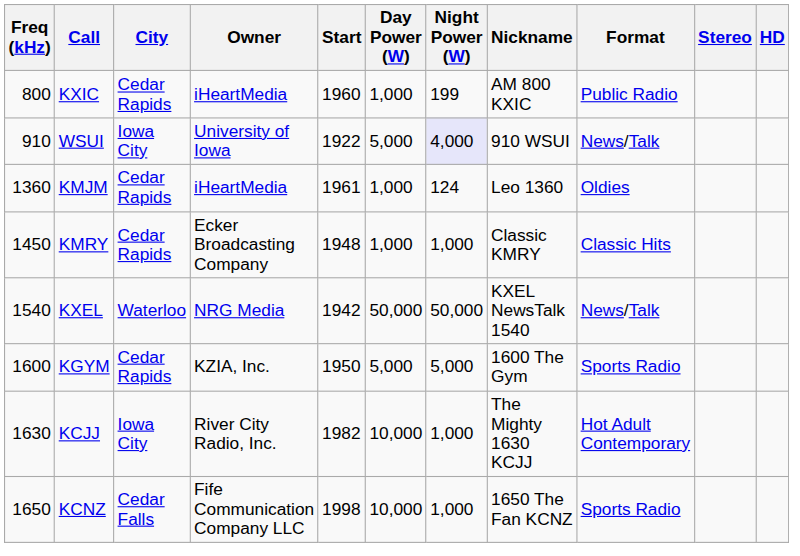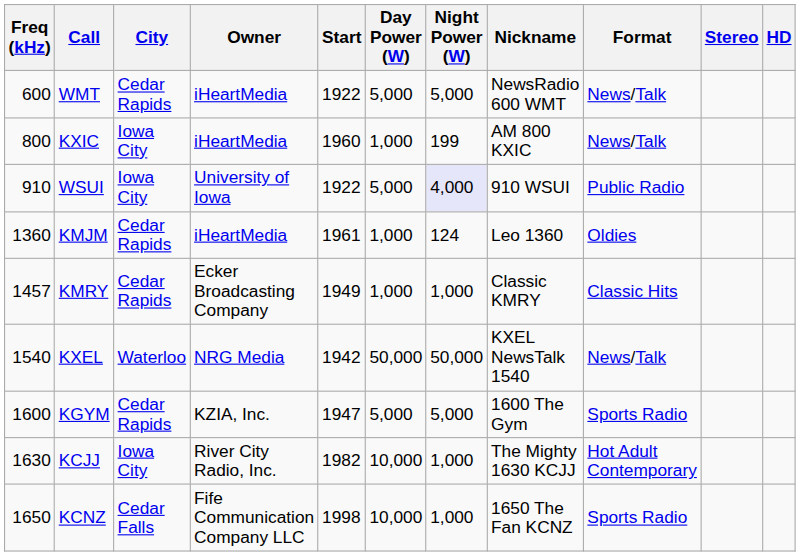 <table class="wikitable sortable">
 <tr>
 <th>Freq<br>(<a href='#'>kHz</a>)</th>
 <th><a href='#'>Call</a></th>
 <th><a href='#'>City</a></th>
 <th>Owner</th>
 <th>Start</th>
 <th>Day Power (<a href='#'>W</a>)</th>
 <th>Night Power (<a href='#'>W</a>)</th>
 <th>Nickname</th>
 <th>Format</th>
 <th><a href='#'>Stereo</a></th>
 <th><a href='#'>HD</a></th>
 </tr>
 <tr>
+<td align=right>600</td>
+<td><a href='#'>WMT</a></td>
+<td><a href='#'>Cedar Rapids</a></td>
+<td><a href='#'>iHeartMedia</a></td>
+<td>1922</td>
+<td>5,000</td>
+<td>5,000</td>
+<td>NewsRadio 600 WMT</td>
+<td><a href='#'>News</a>/<a href='#'>Talk</a></td>
+<td></td>
+<td></td>
+</tr>
+<tr>
 <td align=right>800</td>
 <td><a href='#'>KXIC</a></td>
-<td><a href='#'>Cedar Rapids</a></td>
+<td><a href='#'>Iowa City</a></td>
 <td><a href='#'>iHeartMedia</a></td>
 <td>1960</td>
 <td>1,000</td>
 <td>199</td>
 <td>AM 800 KXIC</td>
-<td><a href='#'>Public Radio</a></td>
+<td><a href='#'>News</a>/<a href='#'>Talk</a></td>
 <td></td>
 <td></td>
 </tr>
 <tr>
 <td align=right>910</td>
 <td><a href='#'>WSUI</a></td>
 <td><a href='#'>Iowa City</a></td>
 <td><a href='#'>University of Iowa</a></td>
 <td>1922</td>
 <td>5,000</td>
 <td style="background: lavender;">4,000</td>
 <td>910 WSUI</td>
-<td><a href='#'>News</a>/<a href='#'>Talk</a></td>
+<td><a href='#'>Public Radio</a></td>
 <td></td>
 <td></td>
 </tr>
 <tr>
 <td align=right>1360</td>
 <td><a href='#'>KMJM</a></td>
 <td><a href='#'>Cedar Rapids</a></td>
 <td><a href='#'>iHeartMedia</a></td>
 <td>1961</td>
 <td>1,000</td>
 <td>124</td>
 <td>Leo 1360</td>
 <td><a href='#'>Oldies</a></td>
 <td></td>
 <td></td>
 </tr>
 <tr>
-<td align=right>1450</td>
+<td align=right>1457</td>
 <td><a href='#'>KMRY</a></td>
 <td><a href='#'>Cedar Rapids</a></td>
 <td>Ecker Broadcasting Company</td>
-<td>1948</td>
+<td>1949</td>
 <td>1,000</td>
 <td>1,000</td>
 <td>Classic KMRY</td>
 <td><a href='#'>Classic Hits</a></td>
 <td></td>
 <td></td>
 </tr>
 <tr>
 <td align=right>1540</td>
 <td><a href='#'>KXEL</a></td>
 <td><a href='#'>Waterloo</a></td>
 <td><a href='#'>NRG Media</a></td>
 <td>1942</td>
 <td>50,000</td>
 <td>50,000</td>
 <td>KXEL NewsTalk 1540</td>
 <td><a href='#'>News</a>/<a href='#'>Talk</a></td>
 <td></td>
 <td></td>
 </tr>
 <tr>
 <td align=right>1600</td>
 <td><a href='#'>KGYM</a></td>
 <td><a href='#'>Cedar Rapids</a></td>
 <td>KZIA, Inc.</td>
-<td>1950</td>
+<td>1947</td>
 <td>5,000</td>
 <td>5,000</td>
 <td>1600 The Gym</td>
 <td><a href='#'>Sports Radio</a></td>
 <td></td>
 <td></td>
 </tr>
 <tr>
 <td align=right>1630</td>
 <td><a href='#'>KCJJ</a></td>
 <td><a href='#'>Iowa City</a></td>
 <td>River City Radio, Inc.</td>
 <td>1982</td>
 <td>10,000</td>
 <td>1,000</td>
 <td>The Mighty 1630 KCJJ</td>
 <td><a href='#'>Hot Adult Contemporary</a></td>
 <td></td>
 <td></td>
 </tr>
 <tr>
 <td align=right>1650</td>
 <td><a href='#'>KCNZ</a></td>
 <td><a href='#'>Cedar Falls</a></td>
 <td>Fife Communication Company LLC</td>
 <td>1998</td>
 <td>10,000</td>
 <td>1,000</td>
 <td>1650 The Fan KCNZ</td>
 <td><a href='#'>Sports Radio</a></td>
 <td></td>
 <td></td>
 </tr>
 </table>
